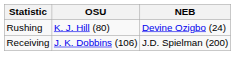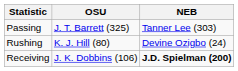 <table class="wikitable">
 <tr>
 <th>Statistic</th>
 <th>OSU</th>
 <th>NEB</th>
+</tr>
+<tr>
+<td>Passing</td>
+<td><a href='#'>J. T. Barrett</a> (325)</td>
+<td><a href='#'>Tanner Lee</a> (303)</td>
 </tr>
 <tr>
 <td>Rushing</td>
 <td><a href='#'>K. J. Hill</a> (80)</td>
 <td><a href='#'>Devine Ozigbo</a> (24)</td>
 </tr>
 <tr>
 <td>Receiving</td>
 <td><a href='#'>J. K. Dobbins</a> (106)</td>
-<td>J.D. Spielman (200)</td>
+<td><strong>J.D. Spielman (200)</strong></td>
 </tr>
 </table>
